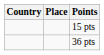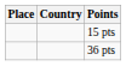 <table class=wikitable>
 <tr>
+<th>Place</th>
 <th>Country</th>
-<th>Place</th>
 <th>Points</th>
 </tr>
 <tr>
+<td align=center></td>
 <td></td>
-<td align=center></td>
 <td>15 pts</td>
 </tr>
 <tr>
+<td align=center></td>
 <td></td>
-<td align=center></td>
 <td>36 pts</td>
 </tr>
 </table>
